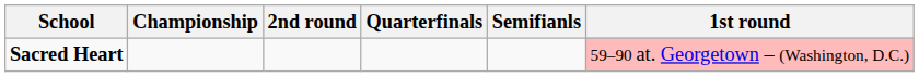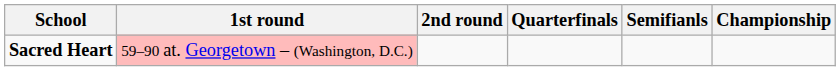 <table class="sortable wikitable" style="white-space:nowrap; font-size:90%;">
 <tr>
 <th>School</th>
-<th>Championship</th>
+<th>1st round</th>
 <th>2nd round</th>
 <th>Quarterfinals</th>
 <th>Semifianls</th>
-<th>1st round</th>
+<th>Championship</th>
 </tr>
 <tr>
 <td><strong>Sacred Heart</strong></td>
+<td style="background:#fbb;"><small> 59–90 </small> at. <a href='#'>Georgetown</a> – <small>(Washington, D.C.)</small></td>
 <td></td>
 <td></td>
 <td></td>
 <td></td>
-<td style="background:#fbb;"><small> 59–90 </small> at. <a href='#'>Georgetown</a> – <small>(Washington, D.C.)</small></td>
 </tr>
 </table>
